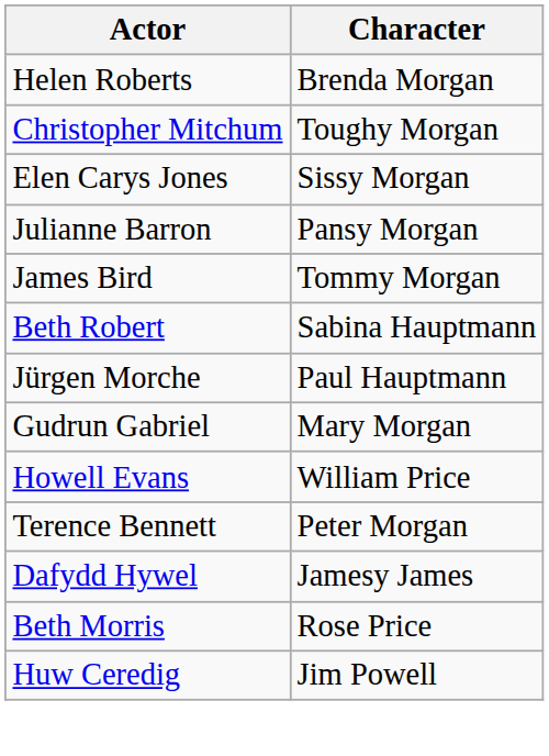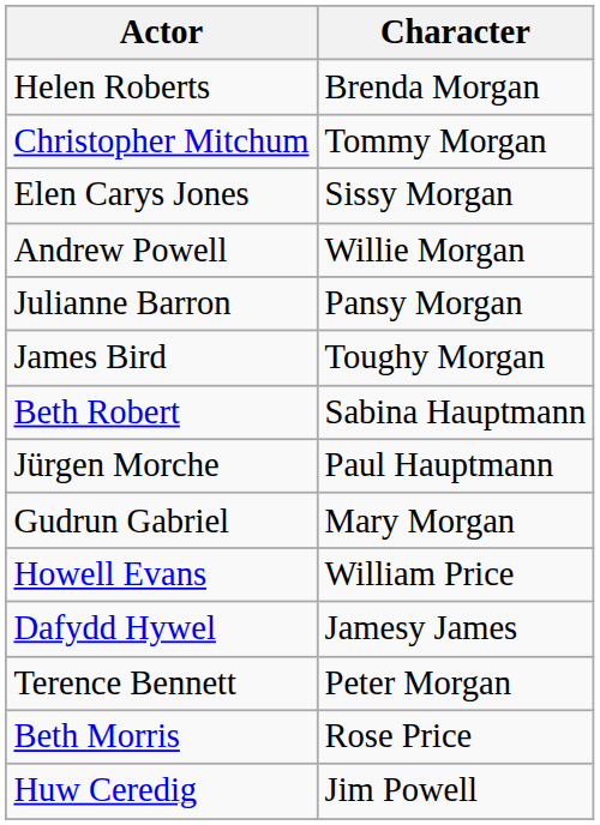 <table class="wikitable">
 <tr>
 <th>Actor</th>
 <th>Character</th>
 </tr>
 <tr>
 <td>Helen Roberts</td>
 <td>Brenda Morgan</td>
 </tr>
 <tr>
 <td><a href='#'>Christopher Mitchum</a></td>
-<td>Toughy Morgan</td>
+<td>Tommy Morgan</td>
 </tr>
 <tr>
 <td>Elen Carys Jones</td>
 <td>Sissy Morgan</td>
+</tr>
+<tr>
+<td>Andrew Powell</td>
+<td>Willie Morgan</td>
 </tr>
 <tr>
 <td>Julianne Barron</td>
 <td>Pansy Morgan</td>
 </tr>
 <tr>
 <td>James Bird</td>
-<td>Tommy Morgan</td>
+<td>Toughy Morgan</td>
 </tr>
 <tr>
 <td><a href='#'>Beth Robert</a></td>
 <td>Sabina Hauptmann</td>
 </tr>
 <tr>
 <td>Jürgen Morche</td>
 <td>Paul Hauptmann</td>
 </tr>
 <tr>
 <td>Gudrun Gabriel</td>
 <td>Mary Morgan</td>
 </tr>
 <tr>
 <td><a href='#'>Howell Evans</a></td>
 <td>William Price</td>
 </tr>
 <tr>
+<td><a href='#'>Dafydd Hywel</a></td>
+<td>Jamesy James</td>
+</tr>
+<tr>
 <td>Terence Bennett</td>
 <td>Peter Morgan</td>
-</tr>
-<tr>
-<td><a href='#'>Dafydd Hywel</a></td>
-<td>Jamesy James</td>
 </tr>
 <tr>
 <td><a href='#'>Beth Morris</a></td>
 <td>Rose Price</td>
 </tr>
 <tr>
 <td><a href='#'>Huw Ceredig</a></td>
 <td>Jim Powell</td>
 </tr>
 </table>
